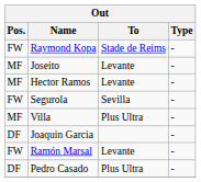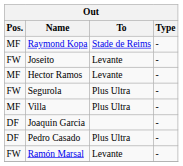 <table class="wikitable" style="font-size:90%;float:left; margin-right:1em;">
 <tr>
 <th colspan="4">Out</th>
 </tr>
 <tr>
 <th>Pos.</th>
 <th>Name</th>
 <th>To</th>
 <th>Type</th>
 </tr>
 <tr>
-<td>FW</td>
+<td>MF</td>
 <td><a href='#'>Raymond Kopa</a></td>
 <td><a href='#'>Stade de Reims</a></td>
 <td>-</td>
 </tr>
 <tr>
-<td>MF</td>
+<td>FW</td>
 <td>Joseito</td>
 <td>Levante</td>
 <td>-</td>
 </tr>
 <tr>
 <td>MF</td>
 <td>Hector Ramos</td>
 <td>Levante</td>
 <td>-</td>
 </tr>
 <tr>
 <td>FW</td>
 <td>Segurola</td>
-<td>Sevilla</td>
+<td>Plus Ultra</td>
 <td>-</td>
 </tr>
 <tr>
 <td>MF</td>
 <td>Villa</td>
 <td>Plus Ultra</td>
 <td>-</td>
 </tr>
 <tr>
 <td>DF</td>
 <td>Joaquin Garcia</td>
 <td></td>
 <td>-</td>
 </tr>
 <tr>
+<td>DF</td>
+<td>Pedro Casado</td>
+<td>Plus Ultra</td>
+<td>-</td>
+</tr>
+<tr>
 <td>FW</td>
 <td><a href='#'>Ramón Marsal</a></td>
 <td>Levante</td>
 <td>-</td>
 </tr>
 <tr>
-<td>DF</td>
-<td>Pedro Casado</td>
-<td>Plus Ultra</td>
-<td>-</td>
-</tr>
-<tr>
 </tr>
 </table>
